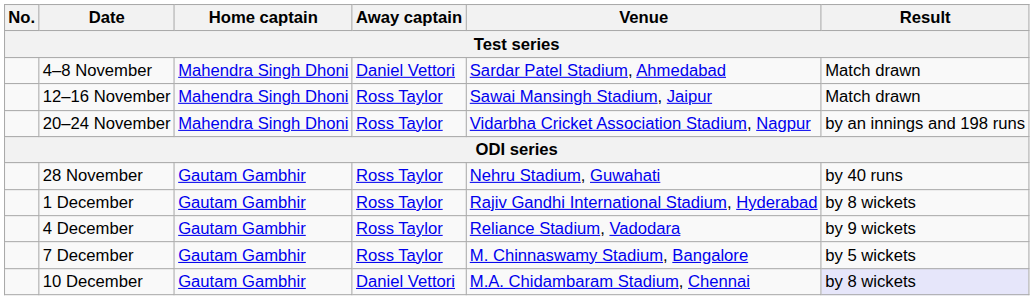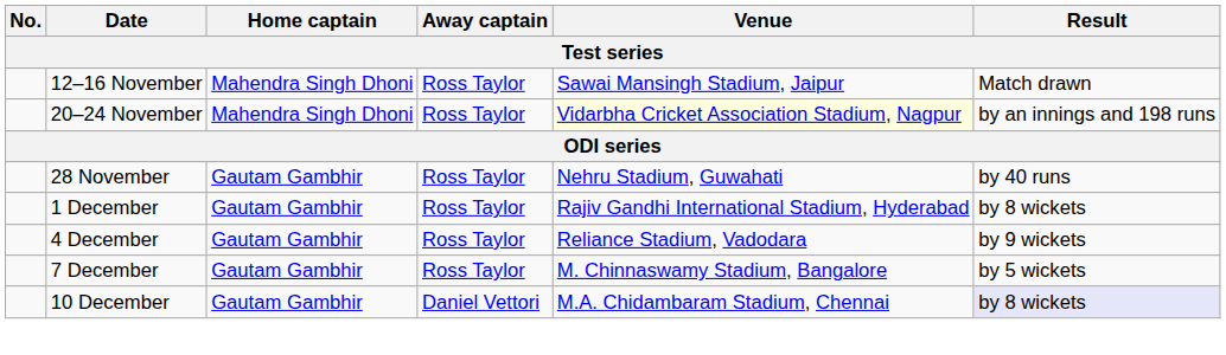 <table class="wikitable">
 <tr>
 <th>No.</th>
 <th>Date</th>
 <th>Home captain</th>
 <th>Away captain</th>
 <th>Venue</th>
 <th>Result</th>
 </tr>
 <tr>
 <th colspan="6">Test series</th>
 </tr>
 <tr>
 <td></td>
-<td>4–8 November</td>
-<td><a href='#'>Mahendra Singh Dhoni</a></td>
-<td><a href='#'>Daniel Vettori</a></td>
-<td><a href='#'>Sardar Patel Stadium</a>, <a href='#'>Ahmedabad</a></td>
-<td>Match drawn</td>
-</tr>
-<tr>
-<td></td>
 <td>12–16 November</td>
 <td><a href='#'>Mahendra Singh Dhoni</a></td>
 <td><a href='#'>Ross Taylor</a></td>
 <td><a href='#'>Sawai Mansingh Stadium</a>, <a href='#'>Jaipur</a></td>
 <td>Match drawn</td>
 </tr>
 <tr>
 <td></td>
 <td>20–24 November</td>
 <td><a href='#'>Mahendra Singh Dhoni</a></td>
 <td><a href='#'>Ross Taylor</a></td>
-<td><a href='#'>Vidarbha Cricket Association Stadium</a>, <a href='#'>Nagpur</a></td>
+<td style="background: lightyellow;"><a href='#'>Vidarbha Cricket Association Stadium</a>, <a href='#'>Nagpur</a></td>
 <td> by an innings and 198 runs</td>
 </tr>
 <tr>
 <th colspan="6">ODI series</th>
 </tr>
 <tr>
 <td></td>
 <td>28 November</td>
 <td><a href='#'>Gautam Gambhir</a></td>
 <td><a href='#'>Ross Taylor</a></td>
 <td><a href='#'>Nehru Stadium</a>, <a href='#'>Guwahati</a></td>
 <td> by 40 runs</td>
 </tr>
 <tr>
 <td></td>
 <td>1 December</td>
 <td><a href='#'>Gautam Gambhir</a></td>
 <td><a href='#'>Ross Taylor</a></td>
 <td><a href='#'>Rajiv Gandhi International Stadium</a>, <a href='#'>Hyderabad</a></td>
 <td> by 8 wickets</td>
 </tr>
 <tr>
 <td></td>
 <td>4 December</td>
 <td><a href='#'>Gautam Gambhir</a></td>
 <td><a href='#'>Ross Taylor</a></td>
 <td><a href='#'>Reliance Stadium</a>, <a href='#'>Vadodara</a></td>
 <td> by 9 wickets</td>
 </tr>
 <tr>
 <td></td>
 <td>7 December</td>
 <td><a href='#'>Gautam Gambhir</a></td>
 <td><a href='#'>Ross Taylor</a></td>
 <td><a href='#'>M. Chinnaswamy Stadium</a>, <a href='#'>Bangalore</a></td>
 <td> by 5 wickets</td>
 </tr>
 <tr>
 <td></td>
 <td>10 December</td>
 <td><a href='#'>Gautam Gambhir</a></td>
 <td><a href='#'>Daniel Vettori</a></td>
 <td><a href='#'>M.A. Chidambaram Stadium</a>, <a href='#'>Chennai</a></td>
 <td style="background: lavender;"> by 8 wickets</td>
 </tr>
 </table>
